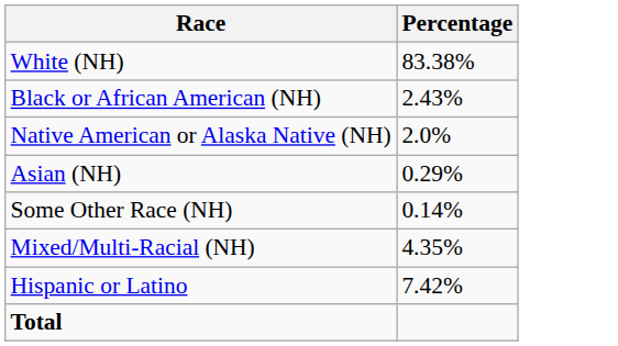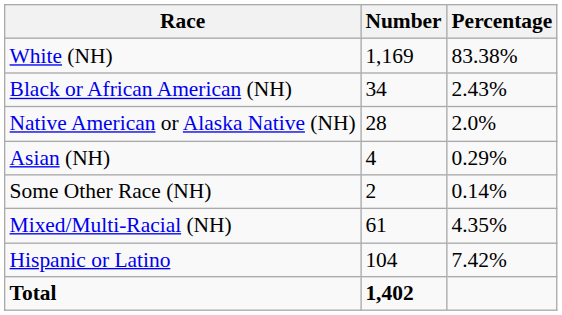 <table class="wikitable">
 <tr>
 <th>Race</th>
+<th>Number</th>
 <th>Percentage</th>
 </tr>
 <tr>
 <td><a href='#'>White</a> (NH)</td>
+<td>1,169</td>
 <td>83.38%</td>
 </tr>
 <tr>
 <td><a href='#'>Black or African American</a> (NH)</td>
+<td>34</td>
 <td>2.43%</td>
 </tr>
 <tr>
 <td><a href='#'>Native American</a> or <a href='#'>Alaska Native</a> (NH)</td>
+<td>28</td>
 <td>2.0%</td>
 </tr>
 <tr>
 <td><a href='#'>Asian</a> (NH)</td>
+<td>4</td>
 <td>0.29%</td>
 </tr>
 <tr>
 <td>Some Other Race (NH)</td>
+<td>2</td>
 <td>0.14%</td>
 </tr>
 <tr>
 <td><a href='#'>Mixed/Multi-Racial</a> (NH)</td>
+<td>61</td>
 <td>4.35%</td>
 </tr>
 <tr>
 <td><a href='#'>Hispanic or Latino</a></td>
+<td>104</td>
 <td>7.42%</td>
 </tr>
 <tr>
 <td><strong>Total</strong></td>
+<td><strong>1,402</strong></td>
 <td></td>
 </tr>
 </table>
